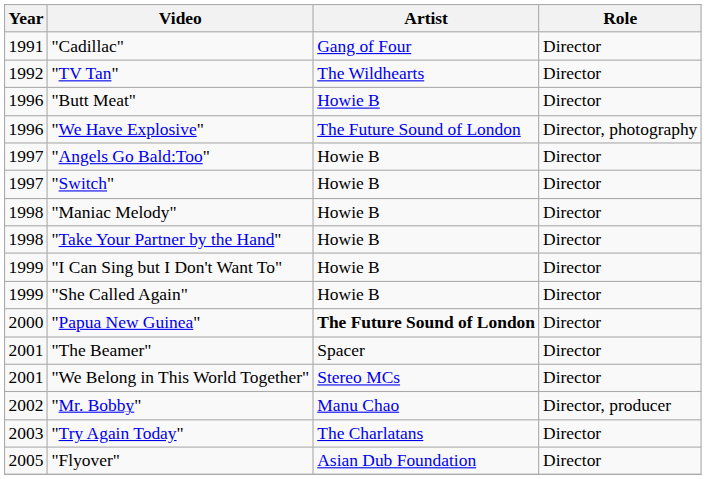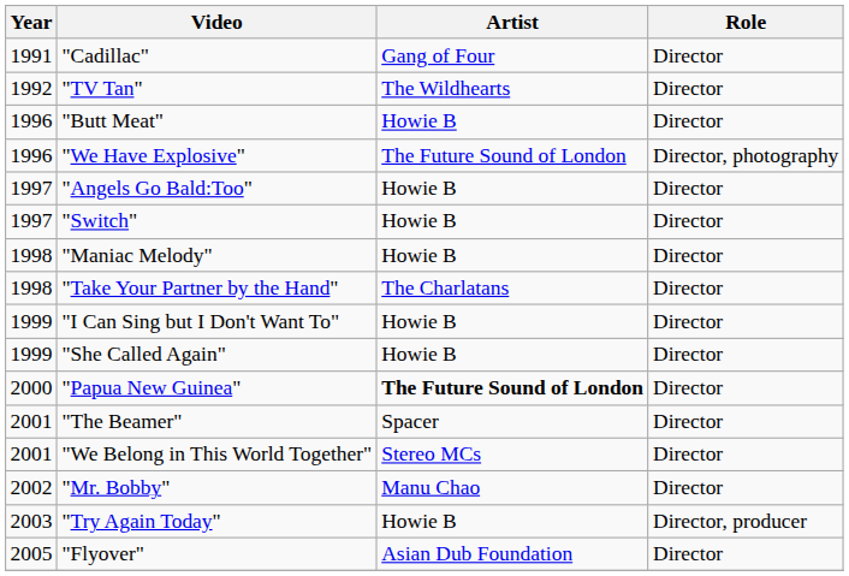 <table class="wikitable sortable">
 <tr>
 <th>Year</th>
 <th>Video</th>
 <th>Artist</th>
 <th>Role</th>
 </tr>
 <tr>
 <td>1991</td>
 <td>"Cadillac"</td>
 <td><a href='#'>Gang of Four</a></td>
 <td>Director</td>
 </tr>
 <tr>
 <td>1992</td>
 <td>"<a href='#'>TV Tan</a>"</td>
 <td><a href='#'>The Wildhearts</a></td>
 <td>Director</td>
 </tr>
 <tr>
 <td>1996</td>
 <td>"Butt Meat"</td>
 <td><a href='#'>Howie B</a></td>
 <td>Director</td>
 </tr>
 <tr>
 <td>1996</td>
 <td>"<a href='#'>We Have Explosive</a>"</td>
 <td><a href='#'>The Future Sound of London</a></td>
 <td>Director, photography</td>
 </tr>
 <tr>
 <td>1997</td>
 <td>"<a href='#'>Angels Go Bald:Too</a>"</td>
 <td>Howie B</td>
 <td>Director</td>
 </tr>
 <tr>
 <td>1997</td>
 <td>"<a href='#'>Switch</a>"</td>
 <td>Howie B</td>
 <td>Director</td>
 </tr>
 <tr>
 <td>1998</td>
 <td>"Maniac Melody"</td>
 <td>Howie B</td>
 <td>Director</td>
 </tr>
 <tr>
 <td>1998</td>
 <td>"<a href='#'>Take Your Partner by the Hand</a>"</td>
-<td>Howie B</td>
+<td><a href='#'>The Charlatans</a></td>
 <td>Director</td>
 </tr>
 <tr>
 <td>1999</td>
 <td>"I Can Sing but I Don't Want To"</td>
 <td>Howie B</td>
 <td>Director</td>
 </tr>
 <tr>
 <td>1999</td>
 <td>"She Called Again"</td>
 <td>Howie B</td>
 <td>Director</td>
 </tr>
 <tr>
 <td>2000</td>
 <td>"<a href='#'>Papua New Guinea</a>"</td>
 <td><strong>The Future Sound of London</strong></td>
 <td>Director</td>
 </tr>
 <tr>
 <td>2001</td>
 <td>"The Beamer"</td>
 <td>Spacer</td>
 <td>Director</td>
 </tr>
 <tr>
 <td>2001</td>
 <td>"We Belong in This World Together"</td>
 <td><a href='#'>Stereo MCs</a></td>
 <td>Director</td>
 </tr>
 <tr>
 <td>2002</td>
 <td>"<a href='#'>Mr. Bobby</a>"</td>
 <td><a href='#'>Manu Chao</a></td>
-<td>Director, producer</td>
+<td>Director</td>
 </tr>
 <tr>
 <td>2003</td>
 <td>"<a href='#'>Try Again Today</a>"</td>
-<td><a href='#'>The Charlatans</a></td>
-<td>Director</td>
+<td>Howie B</td>
+<td>Director, producer</td>
 </tr>
 <tr>
 <td>2005</td>
 <td>"Flyover"</td>
 <td><a href='#'>Asian Dub Foundation</a></td>
 <td>Director</td>
 </tr>
 <tr>
 </tr>
 </table>
